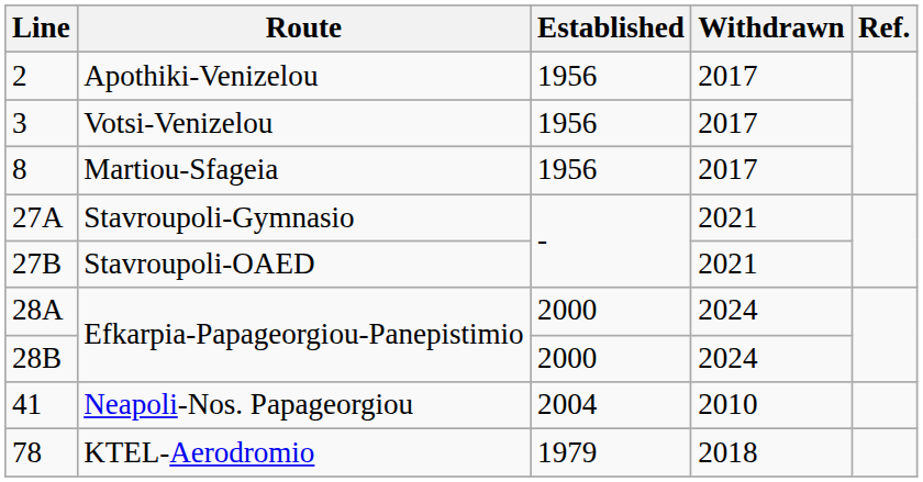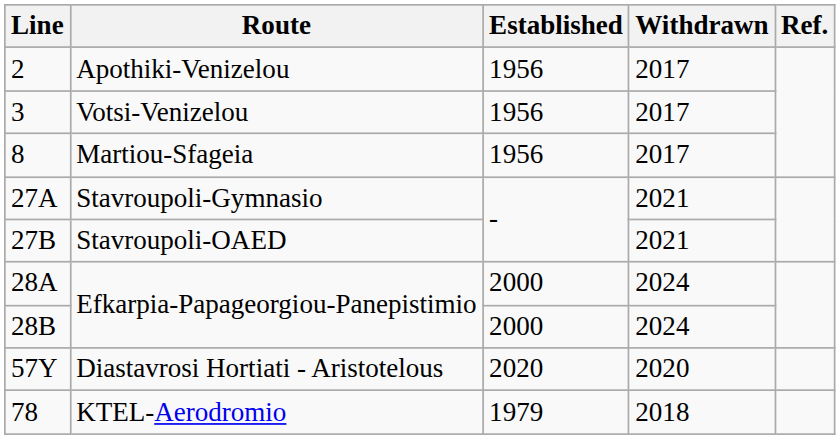 <table class="wikitable">
 <tr>
 <th>Line</th>
 <th>Route</th>
 <th>Established</th>
 <th>Withdrawn</th>
 <th>Ref.</th>
 </tr>
 <tr>
 <td>2</td>
 <td>Apothiki-Venizelou</td>
 <td>1956</td>
 <td>2017</td>
 <td rowspan="3"></td>
 </tr>
 <tr>
 <td>3</td>
 <td>Votsi-Venizelou</td>
 <td>1956</td>
 <td>2017</td>
 </tr>
 <tr>
 <td>8</td>
 <td>Martiou-Sfageia</td>
 <td>1956</td>
 <td>2017</td>
 </tr>
 <tr>
 <td>27A</td>
 <td>Stavroupoli-Gymnasio</td>
 <td rowspan="2">-</td>
 <td>2021</td>
 <td rowspan="2"></td>
 </tr>
 <tr>
 <td>27B</td>
 <td>Stavroupoli-OAED</td>
 <td>2021</td>
 </tr>
 <tr>
 <td>28A</td>
 <td rowspan="2">Efkarpia-Papageorgiou-Panepistimio</td>
 <td>2000</td>
 <td>2024</td>
 <td rowspan="2"></td>
 </tr>
 <tr>
 <td>28B</td>
 <td>2000</td>
 <td>2024</td>
 </tr>
 <tr>
-<td>41</td>
-<td><a href='#'>Neapoli</a>-Nos. Papageorgiou</td>
-<td>2004</td>
-<td>2010</td>
+<td>57Y</td>
+<td>Diastavrosi Hortiati - Aristotelous</td>
+<td>2020</td>
+<td>2020</td>
 <td></td>
 </tr>
 <tr>
 <td>78</td>
 <td>KTEL-<a href='#'>Aerodromio</a></td>
 <td>1979</td>
 <td>2018</td>
 <td></td>
 </tr>
 </table>
